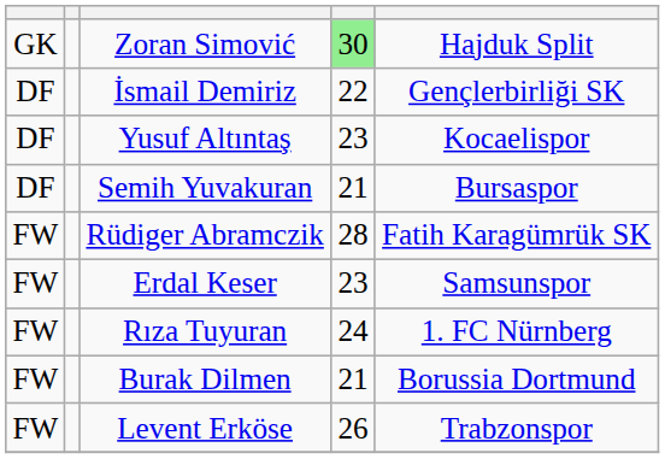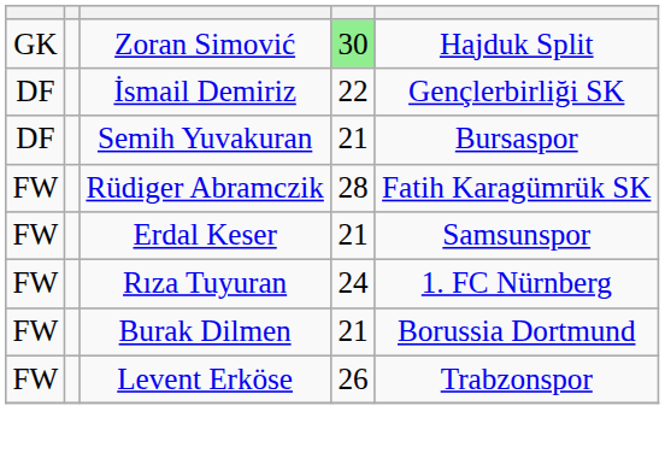 <table class="wikitable sortable" style="text-align: center">
 <tr>
 <th></th>
 <th></th>
 <th></th>
 <th></th>
 <th></th>
 </tr>
 <tr>
 <td>GK</td>
 <td></td>
 <td><a href='#'>Zoran Simović</a></td>
 <td style="background: lightgreen;">30</td>
 <td><a href='#'>Hajduk Split</a></td>
 </tr>
 <tr>
 <td>DF</td>
 <td></td>
 <td><a href='#'>İsmail Demiriz</a></td>
 <td>22</td>
 <td><a href='#'>Gençlerbirliği SK</a></td>
 </tr>
 <tr>
 <td>DF</td>
 <td></td>
-<td><a href='#'>Yusuf Altıntaş</a></td>
-<td>23</td>
-<td><a href='#'>Kocaelispor</a></td>
-</tr>
-<tr>
-<td>DF</td>
-<td></td>
 <td><a href='#'>Semih Yuvakuran</a></td>
 <td>21</td>
 <td><a href='#'>Bursaspor</a></td>
 </tr>
 <tr>
 <td>FW</td>
 <td></td>
 <td><a href='#'>Rüdiger Abramczik</a></td>
 <td>28</td>
 <td><a href='#'>Fatih Karagümrük SK</a></td>
 </tr>
 <tr>
 <td>FW</td>
 <td></td>
 <td><a href='#'>Erdal Keser</a></td>
-<td>23</td>
+<td>21</td>
 <td><a href='#'>Samsunspor</a></td>
 </tr>
 <tr>
 <td>FW</td>
 <td></td>
 <td><a href='#'>Rıza Tuyuran</a></td>
 <td>24</td>
 <td><a href='#'>1. FC Nürnberg</a></td>
 </tr>
 <tr>
 <td>FW</td>
 <td></td>
 <td><a href='#'>Burak Dilmen</a></td>
 <td>21</td>
 <td><a href='#'>Borussia Dortmund</a></td>
 </tr>
 <tr>
 <td>FW</td>
 <td></td>
 <td><a href='#'>Levent Erköse</a></td>
 <td>26</td>
 <td><a href='#'>Trabzonspor</a></td>
 </tr>
 <tr>
 </tr>
 </table>
